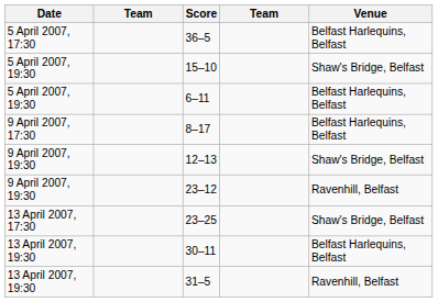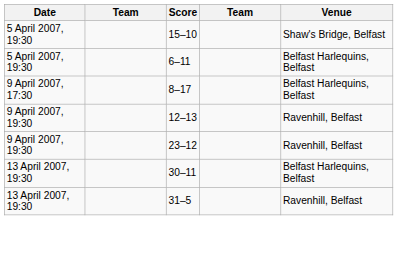 <table class="wikitable">
 <tr border=1 cellpadding=5 cellspacing=0>
 <th width="130">Date</th>
 <th width="130">Team</th>
 <th width="45">Score</th>
 <th width="130">Team</th>
 <th width="180">Venue</th>
-</tr>
-<tr>
-<td>5 April 2007, 17:30</td>
-<td></td>
-<td>36–5</td>
-<td></td>
-<td>Belfast Harlequins, Belfast</td>
 </tr>
 <tr>
 <td>5 April 2007, 19:30</td>
 <td></td>
 <td>15–10</td>
 <td></td>
 <td>Shaw's Bridge, Belfast</td>
 </tr>
 <tr>
 <td>5 April 2007, 19:30</td>
 <td></td>
 <td>6–11</td>
 <td></td>
 <td>Belfast Harlequins, Belfast</td>
 </tr>
 <tr>
 <td>9 April 2007, 17:30</td>
 <td></td>
 <td>8–17</td>
 <td></td>
 <td>Belfast Harlequins, Belfast</td>
 </tr>
 <tr>
 <td>9 April 2007, 19:30</td>
 <td></td>
 <td>12–13</td>
 <td></td>
-<td>Shaw's Bridge, Belfast</td>
+<td>Ravenhill, Belfast</td>
 </tr>
 <tr>
 <td>9 April 2007, 19:30</td>
 <td></td>
 <td>23–12</td>
 <td></td>
 <td>Ravenhill, Belfast</td>
-</tr>
-<tr>
-<td>13 April 2007, 17:30</td>
-<td></td>
-<td>23–25</td>
-<td></td>
-<td>Shaw's Bridge, Belfast</td>
 </tr>
 <tr>
 <td>13 April 2007, 19:30</td>
 <td></td>
 <td>30–11</td>
 <td></td>
 <td>Belfast Harlequins, Belfast</td>
 </tr>
 <tr>
 <td>13 April 2007, 19:30</td>
 <td></td>
 <td>31–5</td>
 <td></td>
 <td>Ravenhill, Belfast</td>
 </tr>
 </table>
